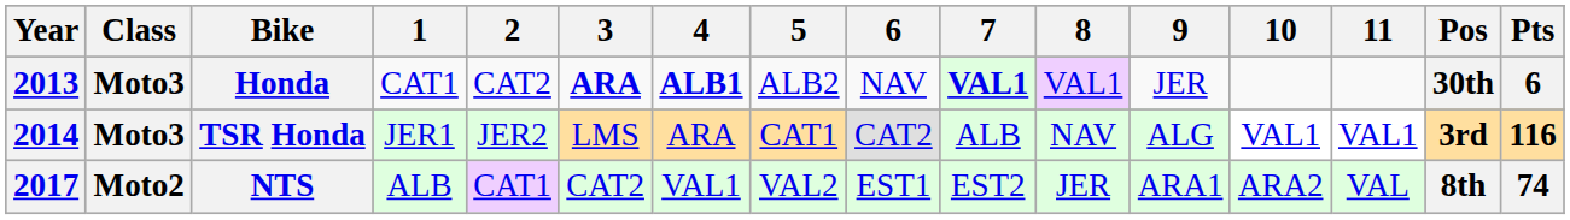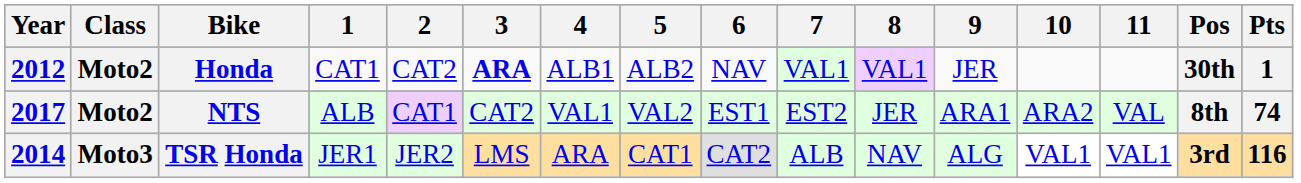 <table class="wikitable" style="text-align:center">
 <tr>
 <th>Year</th>
 <th>Class</th>
 <th>Bike</th>
 <th>1</th>
 <th>2</th>
 <th>3</th>
 <th>4</th>
 <th>5</th>
 <th>6</th>
 <th>7</th>
 <th>8</th>
 <th>9</th>
 <th>10</th>
 <th>11</th>
 <th>Pos</th>
 <th>Pts</th>
 </tr>
 <tr>
-<th><a href='#'>2013</a></th>
-<th>Moto3</th>
+<th><a href='#'>2012</a></th>
+<th align="left">Moto2</th>
 <th><a href='#'>Honda</a></th>
 <td style="background:#;"><a href='#'>CAT1</a><br></td>
 <td style="background:#;"><a href='#'>CAT2</a><br></td>
 <td style="background:#;"><strong><a href='#'>ARA</a><br></strong></td>
-<td style="background:#;"><strong><a href='#'>ALB1</a><br></strong></td>
+<td style="background:#;"><a href='#'>ALB1</a><br></td>
 <td style="background:#;"><a href='#'>ALB2</a><br></td>
 <td style="background:#;"><a href='#'>NAV</a><br></td>
-<td style="background:#dfffdf;"><strong><a href='#'>VAL1</a><br></strong></td>
+<td style="background:#dfffdf;"><a href='#'>VAL1</a><br></td>
 <td style="background:#efcfff;"><a href='#'>VAL1</a><br></td>
 <td style="background:#;"><a href='#'>JER</a><br></td>
 <td></td>
 <td></td>
 <th>30th</th>
-<th>6</th>
+<th>1</th>
+</tr>
+<tr>
+<th><a href='#'>2017</a></th>
+<th align="left">Moto2</th>
+<th><a href='#'>NTS</a></th>
+<td style="background:#dfffdf;"><a href='#'>ALB</a><br></td>
+<td style="background:#efcfff;"><a href='#'>CAT1</a><br></td>
+<td style="background:#dfffdf;"><a href='#'>CAT2</a><br></td>
+<td style="background:#dfffdf;"><a href='#'>VAL1</a><br></td>
+<td style="background:#dfffdf;"><a href='#'>VAL2</a><br></td>
+<td style="background:#dfffdf;"><a href='#'>EST1</a><br></td>
+<td style="background:#dfffdf;"><a href='#'>EST2</a><br></td>
+<td style="background:#dfffdf;"><a href='#'>JER</a><br></td>
+<td style="background:#dfffdf;"><a href='#'>ARA1</a><br></td>
+<td style="background:#dfffdf;"><a href='#'>ARA2</a><br></td>
+<td style="background:#dfffdf;"><a href='#'>VAL</a><br></td>
+<th>8th</th>
+<th>74</th>
 </tr>
 <tr>
 <th><a href='#'>2014</a></th>
 <th>Moto3</th>
 <th><a href='#'>TSR</a> <a href='#'>Honda</a></th>
 <td style="background:#dfffdf;"><a href='#'>JER1</a><br></td>
 <td style="background:#dfffdf;"><a href='#'>JER2</a><br></td>
 <td style="background:#ffdf9f;"><a href='#'>LMS</a><br></td>
 <td style="background:#ffdf9f;"><a href='#'>ARA</a><br></td>
 <td style="background:#ffdf9f;"><a href='#'>CAT1</a><br></td>
 <td style="background:#dfdfdf;"><a href='#'>CAT2</a><br></td>
 <td style="background:#dfffdf;"><a href='#'>ALB</a><br></td>
 <td style="background:#dfffdf;"><a href='#'>NAV</a><br></td>
 <td style="background:#dfffdf;"><a href='#'>ALG</a><br></td>
 <td style="background:#ffffff;"><a href='#'>VAL1</a><br></td>
 <td style="background:#ffffff;"><a href='#'>VAL1</a><br></td>
 <th style="background:#ffdf9f;">3rd</th>
 <th style="background:#ffdf9f;">116</th>
 </tr>
-<tr>
-<th><a href='#'>2017</a></th>
-<th align="left">Moto2</th>
-<th><a href='#'>NTS</a></th>
-<td style="background:#dfffdf;"><a href='#'>ALB</a><br></td>
-<td style="background:#efcfff;"><a href='#'>CAT1</a><br></td>
-<td style="background:#dfffdf;"><a href='#'>CAT2</a><br></td>
-<td style="background:#dfffdf;"><a href='#'>VAL1</a><br></td>
-<td style="background:#dfffdf;"><a href='#'>VAL2</a><br></td>
-<td style="background:#dfffdf;"><a href='#'>EST1</a><br></td>
-<td style="background:#dfffdf;"><a href='#'>EST2</a><br></td>
-<td style="background:#dfffdf;"><a href='#'>JER</a><br></td>
-<td style="background:#dfffdf;"><a href='#'>ARA1</a><br></td>
-<td style="background:#dfffdf;"><a href='#'>ARA2</a><br></td>
-<td style="background:#dfffdf;"><a href='#'>VAL</a><br></td>
-<th>8th</th>
-<th>74</th>
-</tr>
 </table>
